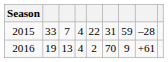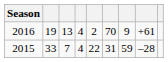 <table class="wikitable" style="text-align:center;">
 <tr>
 <th>Season</th>
 <th></th>
 <th></th>
 <th></th>
 <th></th>
 <th></th>
 <th></th>
 <th></th>
 <th></th>
 </tr>
 <tr>
+<td>2016</td>
+<td>19</td>
+<td>13</td>
+<td>4</td>
+<td>2</td>
+<td>70</td>
+<td>9</td>
+<td>+61</td>
+<td></td>
+</tr>
+<tr>
 <td>2015</td>
 <td>33</td>
 <td>7</td>
 <td>4</td>
 <td>22</td>
 <td>31</td>
 <td>59</td>
 <td>–28</td>
 <td></td>
 </tr>
-<tr>
-<td>2016</td>
-<td>19</td>
-<td>13</td>
-<td>4</td>
-<td>2</td>
-<td>70</td>
-<td>9</td>
-<td>+61</td>
-<td></td>
-</tr>
 </table>
